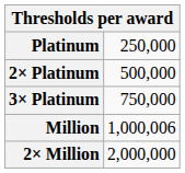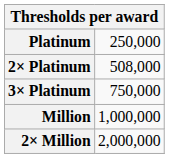 <table class=wikitable>
 <tr>
 <th colspan="2">Thresholds per award</th>
 </tr>
 <tr>
 <th style="text-align:right;">Platinum</th>
 <td align="right" width="50">250,000</td>
 </tr>
 <tr>
 <th style="text-align:right;">2× Platinum</th>
-<td align="right" width="50">500,000</td>
+<td align="right" width="50">508,000</td>
 </tr>
 <tr>
 <th style="text-align:right;">3× Platinum</th>
 <td align="right" width="50">750,000</td>
 </tr>
 <tr>
 <th style="text-align:right;">Million</th>
-<td align="right" width="50">1,000,006</td>
+<td align="right" width="50">1,000,000</td>
 </tr>
 <tr>
 <th style="text-align:right;">2× Million</th>
 <td align="right" width="50">2,000,000</td>
 </tr>
 </table>
